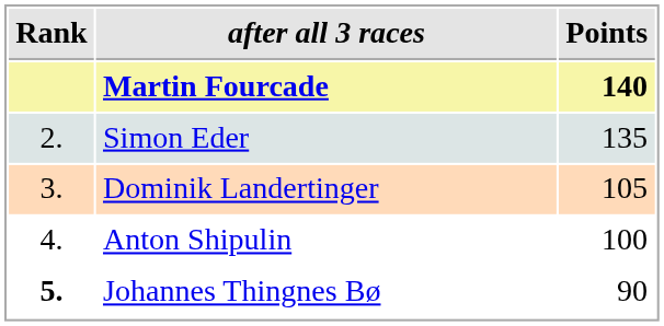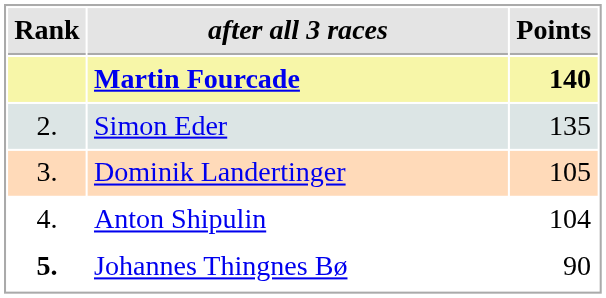 <table cellspacing="1" cellpadding="3" style="border:1px solid #aaa; font-size:86%;">
 <tr style="background:#e4e4e4;">
 <th style="border-bottom:1px solid #aaa; width:10px;">Rank</th>
 <th style="border-bottom:1px solid #aaa; width:200px; white-space:nowrap;"><em>after all 3 races</em></th>
 <th style="border-bottom:1px solid #aaa; width:20px;">Points</th>
 </tr>
 <tr style="background:#f7f6a8;">
 <td style="text-align:center"></td>
 <td> <strong><a href='#'>Martin Fourcade</a></strong></td>
 <td style="text-align:right"><strong>140</strong></td>
 </tr>
 <tr style="background:#dce5e5;">
 <td style="text-align:center">2.</td>
 <td> <a href='#'>Simon Eder</a></td>
 <td style="text-align:right">135</td>
 </tr>
 <tr style="background:#ffdab9;">
 <td style="text-align:center">3.</td>
 <td> <a href='#'>Dominik Landertinger</a></td>
 <td style="text-align:right">105</td>
 </tr>
 <tr>
 <td style="text-align:center">4.</td>
 <td> <a href='#'>Anton Shipulin</a></td>
-<td style="text-align:right">100</td>
+<td style="text-align:right">104</td>
 </tr>
 <tr>
 <td style="text-align:center"><strong>5.</strong></td>
 <td> <a href='#'>Johannes Thingnes Bø</a></td>
 <td style="text-align:right">90</td>
 </tr>
 </table>
